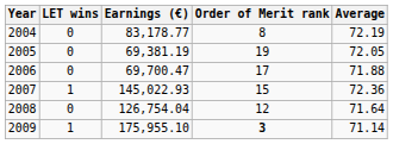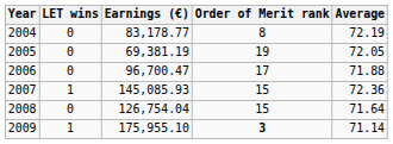 <table class="wikitable" style="font-size:95%;">
 <tr>
 <th>Year</th>
 <th>LET wins</th>
 <th>Earnings (€)</th>
 <th>Order of Merit rank</th>
 <th>Average</th>
 </tr>
 <tr>
 <td align="center">2004</td>
 <td align="center">0</td>
 <td align="right">83,178.77</td>
 <td align="center">8</td>
 <td align="right">72.19</td>
 </tr>
 <tr>
 <td align="center">2005</td>
 <td align="center">0</td>
 <td align="right">69,381.19</td>
 <td align="center">19</td>
 <td align="right">72.05</td>
 </tr>
 <tr>
 <td align="center">2006</td>
 <td align="center">0</td>
-<td align="right">69,700.47</td>
+<td align="right">96,700.47</td>
 <td align="center">17</td>
 <td align="right">71.88</td>
 </tr>
 <tr>
 <td align="center">2007</td>
 <td align="center">1</td>
-<td align="right">145,022.93</td>
+<td align="right">145,085.93</td>
 <td align="center">15</td>
 <td align="right">72.36</td>
 </tr>
 <tr>
 <td align="center">2008</td>
 <td align="center">0</td>
 <td align="right">126,754.04</td>
-<td align="center">12</td>
+<td align="center">15</td>
 <td align="right">71.64</td>
 </tr>
 <tr>
 <td align="center">2009</td>
 <td align="center">1</td>
 <td align="right">175,955.10</td>
 <td align="center"><strong>3</strong></td>
 <td align="right">71.14</td>
 </tr>
 </table>
